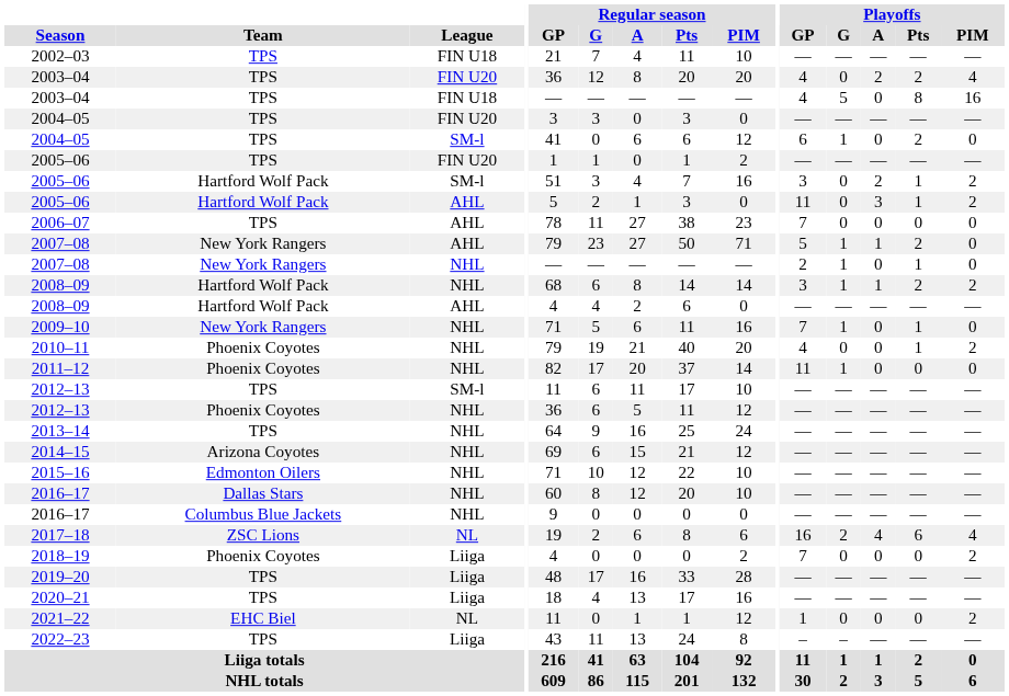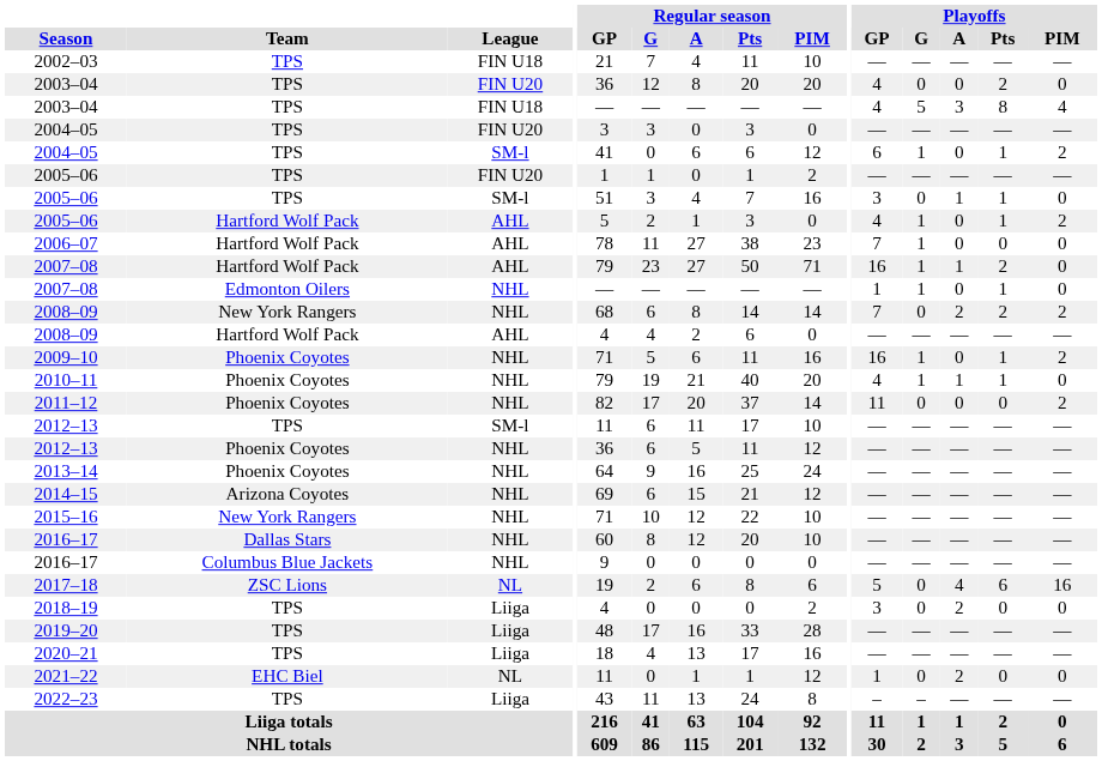 <table border="0" cellpadding="1" cellspacing="0" style="text-align:center; width:60em">
 <tr bgcolor="#e0e0e0">
 <th colspan="3" bgcolor="#ffffff"></th>
 <th rowspan="99" bgcolor="#ffffff"></th>
 <th colspan="5"><a href='#'>Regular season</a></th>
 <th rowspan="99" bgcolor="#ffffff"></th>
 <th colspan="5"><a href='#'>Playoffs</a></th>
 </tr>
 <tr bgcolor="#e0e0e0">
 <th><a href='#'>Season</a></th>
 <th>Team</th>
 <th>League</th>
 <th>GP</th>
 <th><a href='#'>G</a></th>
 <th><a href='#'>A</a></th>
 <th><a href='#'>Pts</a></th>
 <th><a href='#'>PIM</a></th>
 <th>GP</th>
 <th>G</th>
 <th>A</th>
 <th>Pts</th>
 <th>PIM</th>
 </tr>
 <tr>
 <td>2002–03</td>
 <td><a href='#'>TPS</a></td>
 <td>FIN U18</td>
 <td>21</td>
 <td>7</td>
 <td>4</td>
 <td>11</td>
 <td>10</td>
 <td>—</td>
 <td>—</td>
 <td>—</td>
 <td>—</td>
 <td>—</td>
 </tr>
 <tr bgcolor="#f0f0f0">
 <td>2003–04</td>
 <td>TPS</td>
 <td><a href='#'>FIN U20</a></td>
 <td>36</td>
 <td>12</td>
 <td>8</td>
 <td>20</td>
 <td>20</td>
 <td>4</td>
 <td>0</td>
+<td>0</td>
 <td>2</td>
-<td>2</td>
-<td>4</td>
+<td>0</td>
 </tr>
 <tr>
 <td>2003–04</td>
 <td>TPS</td>
 <td>FIN U18</td>
 <td>—</td>
 <td>—</td>
 <td>—</td>
 <td>—</td>
 <td>—</td>
 <td>4</td>
 <td>5</td>
-<td>0</td>
+<td>3</td>
 <td>8</td>
-<td>16</td>
+<td>4</td>
 </tr>
 <tr bgcolor="#f0f0f0">
 <td>2004–05</td>
 <td>TPS</td>
 <td>FIN U20</td>
 <td>3</td>
 <td>3</td>
 <td>0</td>
 <td>3</td>
 <td>0</td>
 <td>—</td>
 <td>—</td>
 <td>—</td>
 <td>—</td>
 <td>—</td>
 </tr>
 <tr>
 <td><a href='#'>2004–05</a></td>
 <td>TPS</td>
 <td><a href='#'>SM-l</a></td>
 <td>41</td>
 <td>0</td>
 <td>6</td>
 <td>6</td>
 <td>12</td>
 <td>6</td>
 <td>1</td>
 <td>0</td>
+<td>1</td>
 <td>2</td>
-<td>0</td>
 </tr>
 <tr bgcolor="#f0f0f0">
 <td>2005–06</td>
 <td>TPS</td>
 <td>FIN U20</td>
 <td>1</td>
 <td>1</td>
 <td>0</td>
 <td>1</td>
 <td>2</td>
 <td>—</td>
 <td>—</td>
 <td>—</td>
 <td>—</td>
 <td>—</td>
 </tr>
 <tr>
 <td><a href='#'>2005–06</a></td>
-<td>Hartford Wolf Pack</td>
+<td>TPS</td>
 <td>SM-l</td>
 <td>51</td>
 <td>3</td>
 <td>4</td>
 <td>7</td>
 <td>16</td>
 <td>3</td>
 <td>0</td>
-<td>2</td>
 <td>1</td>
-<td>2</td>
+<td>1</td>
+<td>0</td>
 </tr>
 <tr bgcolor="#f0f0f0">
 <td><a href='#'>2005–06</a></td>
 <td><a href='#'>Hartford Wolf Pack</a></td>
 <td><a href='#'>AHL</a></td>
 <td>5</td>
 <td>2</td>
 <td>1</td>
 <td>3</td>
 <td>0</td>
-<td>11</td>
+<td>4</td>
+<td>1</td>
 <td>0</td>
-<td>3</td>
 <td>1</td>
 <td>2</td>
 </tr>
 <tr>
 <td><a href='#'>2006–07</a></td>
-<td>TPS</td>
+<td>Hartford Wolf Pack</td>
 <td>AHL</td>
 <td>78</td>
 <td>11</td>
 <td>27</td>
 <td>38</td>
 <td>23</td>
 <td>7</td>
-<td>0</td>
+<td>1</td>
 <td>0</td>
 <td>0</td>
 <td>0</td>
 </tr>
 <tr bgcolor="#f0f0f0">
 <td><a href='#'>2007–08</a></td>
-<td>New York Rangers</td>
+<td>Hartford Wolf Pack</td>
 <td>AHL</td>
 <td>79</td>
 <td>23</td>
 <td>27</td>
 <td>50</td>
 <td>71</td>
-<td>5</td>
+<td>16</td>
 <td>1</td>
 <td>1</td>
 <td>2</td>
 <td>0</td>
 </tr>
 <tr>
 <td><a href='#'>2007–08</a></td>
-<td><a href='#'>New York Rangers</a></td>
+<td><a href='#'>Edmonton Oilers</a></td>
 <td><a href='#'>NHL</a></td>
 <td>—</td>
 <td>—</td>
 <td>—</td>
 <td>—</td>
 <td>—</td>
-<td>2</td>
+<td>1</td>
 <td>1</td>
 <td>0</td>
 <td>1</td>
 <td>0</td>
 </tr>
 <tr bgcolor="#f0f0f0">
 <td><a href='#'>2008–09</a></td>
-<td>Hartford Wolf Pack</td>
+<td>New York Rangers</td>
 <td>NHL</td>
 <td>68</td>
 <td>6</td>
 <td>8</td>
 <td>14</td>
 <td>14</td>
-<td>3</td>
-<td>1</td>
-<td>1</td>
+<td>7</td>
+<td>0</td>
+<td>2</td>
 <td>2</td>
 <td>2</td>
 </tr>
 <tr>
 <td><a href='#'>2008–09</a></td>
 <td>Hartford Wolf Pack</td>
 <td>AHL</td>
 <td>4</td>
 <td>4</td>
 <td>2</td>
 <td>6</td>
 <td>0</td>
 <td>—</td>
 <td>—</td>
 <td>—</td>
 <td>—</td>
 <td>—</td>
 </tr>
 <tr bgcolor="#f0f0f0">
 <td><a href='#'>2009–10</a></td>
-<td><a href='#'>New York Rangers</a></td>
+<td><a href='#'>Phoenix Coyotes</a></td>
 <td>NHL</td>
 <td>71</td>
 <td>5</td>
 <td>6</td>
 <td>11</td>
 <td>16</td>
-<td>7</td>
+<td>16</td>
 <td>1</td>
 <td>0</td>
 <td>1</td>
-<td>0</td>
+<td>2</td>
 </tr>
 <tr>
 <td><a href='#'>2010–11</a></td>
 <td>Phoenix Coyotes</td>
 <td>NHL</td>
 <td>79</td>
 <td>19</td>
 <td>21</td>
 <td>40</td>
 <td>20</td>
 <td>4</td>
+<td>1</td>
+<td>1</td>
+<td>1</td>
 <td>0</td>
-<td>0</td>
-<td>1</td>
-<td>2</td>
 </tr>
 <tr bgcolor="#f0f0f0">
 <td><a href='#'>2011–12</a></td>
 <td>Phoenix Coyotes</td>
 <td>NHL</td>
 <td>82</td>
 <td>17</td>
 <td>20</td>
 <td>37</td>
 <td>14</td>
 <td>11</td>
-<td>1</td>
 <td>0</td>
 <td>0</td>
 <td>0</td>
+<td>2</td>
 </tr>
 <tr>
 <td><a href='#'>2012–13</a></td>
 <td>TPS</td>
 <td>SM-l</td>
 <td>11</td>
 <td>6</td>
 <td>11</td>
 <td>17</td>
 <td>10</td>
 <td>—</td>
 <td>—</td>
 <td>—</td>
 <td>—</td>
 <td>—</td>
 </tr>
 <tr bgcolor="#f0f0f0">
 <td><a href='#'>2012–13</a></td>
 <td>Phoenix Coyotes</td>
 <td>NHL</td>
 <td>36</td>
 <td>6</td>
 <td>5</td>
 <td>11</td>
 <td>12</td>
 <td>—</td>
 <td>—</td>
 <td>—</td>
 <td>—</td>
 <td>—</td>
 </tr>
 <tr>
 <td><a href='#'>2013–14</a></td>
-<td>TPS</td>
+<td>Phoenix Coyotes</td>
 <td>NHL</td>
 <td>64</td>
 <td>9</td>
 <td>16</td>
 <td>25</td>
 <td>24</td>
 <td>—</td>
 <td>—</td>
 <td>—</td>
 <td>—</td>
 <td>—</td>
 </tr>
 <tr bgcolor="#f0f0f0">
 <td><a href='#'>2014–15</a></td>
 <td>Arizona Coyotes</td>
 <td>NHL</td>
 <td>69</td>
 <td>6</td>
 <td>15</td>
 <td>21</td>
 <td>12</td>
 <td>—</td>
 <td>—</td>
 <td>—</td>
 <td>—</td>
 <td>—</td>
 </tr>
 <tr>
 <td><a href='#'>2015–16</a></td>
-<td><a href='#'>Edmonton Oilers</a></td>
+<td><a href='#'>New York Rangers</a></td>
 <td>NHL</td>
 <td>71</td>
 <td>10</td>
 <td>12</td>
 <td>22</td>
 <td>10</td>
 <td>—</td>
 <td>—</td>
 <td>—</td>
 <td>—</td>
 <td>—</td>
 </tr>
 <tr bgcolor="#f0f0f0">
 <td><a href='#'>2016–17</a></td>
 <td><a href='#'>Dallas Stars</a></td>
 <td>NHL</td>
 <td>60</td>
 <td>8</td>
 <td>12</td>
 <td>20</td>
 <td>10</td>
 <td>—</td>
 <td>—</td>
 <td>—</td>
 <td>—</td>
 <td>—</td>
 </tr>
 <tr>
 <td>2016–17</td>
 <td><a href='#'>Columbus Blue Jackets</a></td>
 <td>NHL</td>
 <td>9</td>
 <td>0</td>
 <td>0</td>
 <td>0</td>
 <td>0</td>
 <td>—</td>
 <td>—</td>
 <td>—</td>
 <td>—</td>
 <td>—</td>
 </tr>
 <tr bgcolor="#f0f0f0">
 <td><a href='#'>2017–18</a></td>
 <td><a href='#'>ZSC Lions</a></td>
 <td><a href='#'>NL</a></td>
 <td>19</td>
 <td>2</td>
 <td>6</td>
 <td>8</td>
 <td>6</td>
-<td>16</td>
-<td>2</td>
+<td>5</td>
+<td>0</td>
 <td>4</td>
 <td>6</td>
-<td>4</td>
+<td>16</td>
 </tr>
 <tr>
 <td><a href='#'>2018–19</a></td>
-<td>Phoenix Coyotes</td>
+<td>TPS</td>
 <td>Liiga</td>
 <td>4</td>
 <td>0</td>
 <td>0</td>
 <td>0</td>
 <td>2</td>
-<td>7</td>
+<td>3</td>
+<td>0</td>
+<td>2</td>
 <td>0</td>
 <td>0</td>
-<td>0</td>
-<td>2</td>
 </tr>
 <tr bgcolor="#f0f0f0">
 <td><a href='#'>2019–20</a></td>
 <td>TPS</td>
 <td>Liiga</td>
 <td>48</td>
 <td>17</td>
 <td>16</td>
 <td>33</td>
 <td>28</td>
 <td>—</td>
 <td>—</td>
 <td>—</td>
 <td>—</td>
 <td>—</td>
 </tr>
 <tr>
 <td><a href='#'>2020–21</a></td>
 <td>TPS</td>
 <td>Liiga</td>
 <td>18</td>
 <td>4</td>
 <td>13</td>
 <td>17</td>
 <td>16</td>
 <td>—</td>
 <td>—</td>
 <td>—</td>
 <td>—</td>
 <td>—</td>
 </tr>
 <tr bgcolor="#f0f0f0">
 <td><a href='#'>2021–22</a></td>
 <td><a href='#'>EHC Biel</a></td>
 <td>NL</td>
 <td>11</td>
 <td>0</td>
 <td>1</td>
 <td>1</td>
 <td>12</td>
 <td>1</td>
 <td>0</td>
+<td>2</td>
 <td>0</td>
 <td>0</td>
-<td>2</td>
 </tr>
 <tr>
 <td><a href='#'>2022–23</a></td>
 <td>TPS</td>
 <td>Liiga</td>
 <td>43</td>
 <td>11</td>
 <td>13</td>
 <td>24</td>
 <td>8</td>
 <td>–</td>
 <td>–</td>
 <td>—</td>
 <td>—</td>
 <td>—</td>
 </tr>
 <tr bgcolor="#e0e0e0">
 <th colspan="3">Liiga totals</th>
 <th>216</th>
 <th>41</th>
 <th>63</th>
 <th>104</th>
 <th>92</th>
 <th>11</th>
 <th>1</th>
 <th>1</th>
 <th>2</th>
 <th>0</th>
 </tr>
 <tr bgcolor="#e0e0e0">
 <th colspan="3">NHL totals</th>
 <th>609</th>
 <th>86</th>
 <th>115</th>
 <th>201</th>
 <th>132</th>
 <th>30</th>
 <th>2</th>
 <th>3</th>
 <th>5</th>
 <th>6</th>
 </tr>
 </table>
